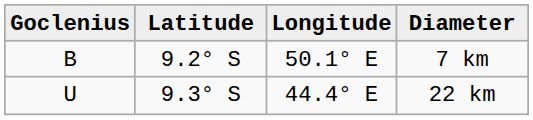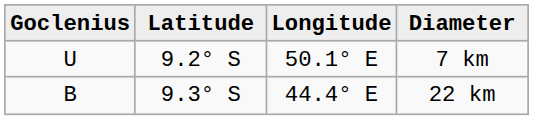 <table class="wikitable">
 <tr>
 <th width="25%" style="background:#eeeeee;">Goclenius</th>
 <th width="25%" style="background:#eeeeee;">Latitude</th>
 <th width="25%" style="background:#eeeeee;">Longitude</th>
 <th width="25%" style="background:#eeeeee;">Diameter</th>
 </tr>
 <tr>
-<td align="center">B</td>
+<td align="center">U</td>
 <td align="center">9.2° S</td>
 <td align="center">50.1° E</td>
 <td align="center">7 km</td>
 </tr>
 <tr>
-<td align="center">U</td>
+<td align="center">B</td>
 <td align="center">9.3° S</td>
 <td align="center">44.4° E</td>
 <td align="center">22 km</td>
 </tr>
 </table>
